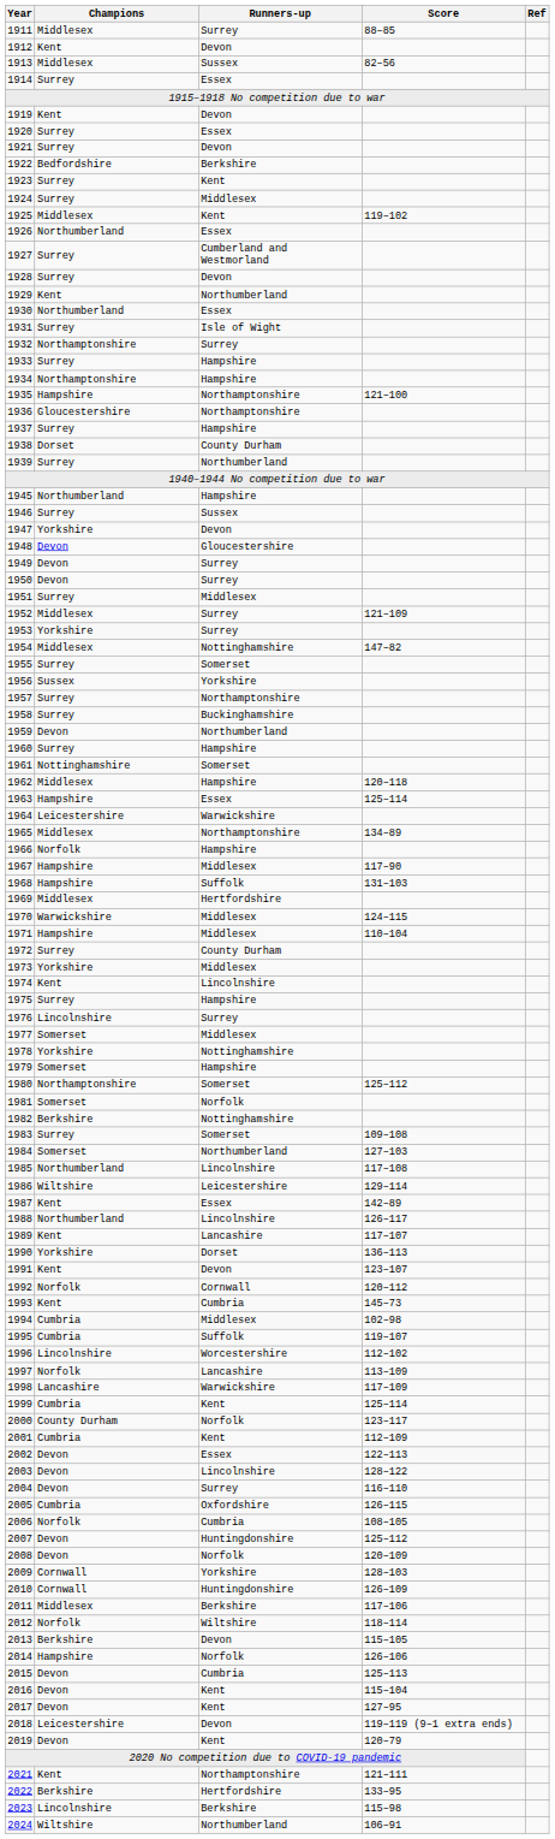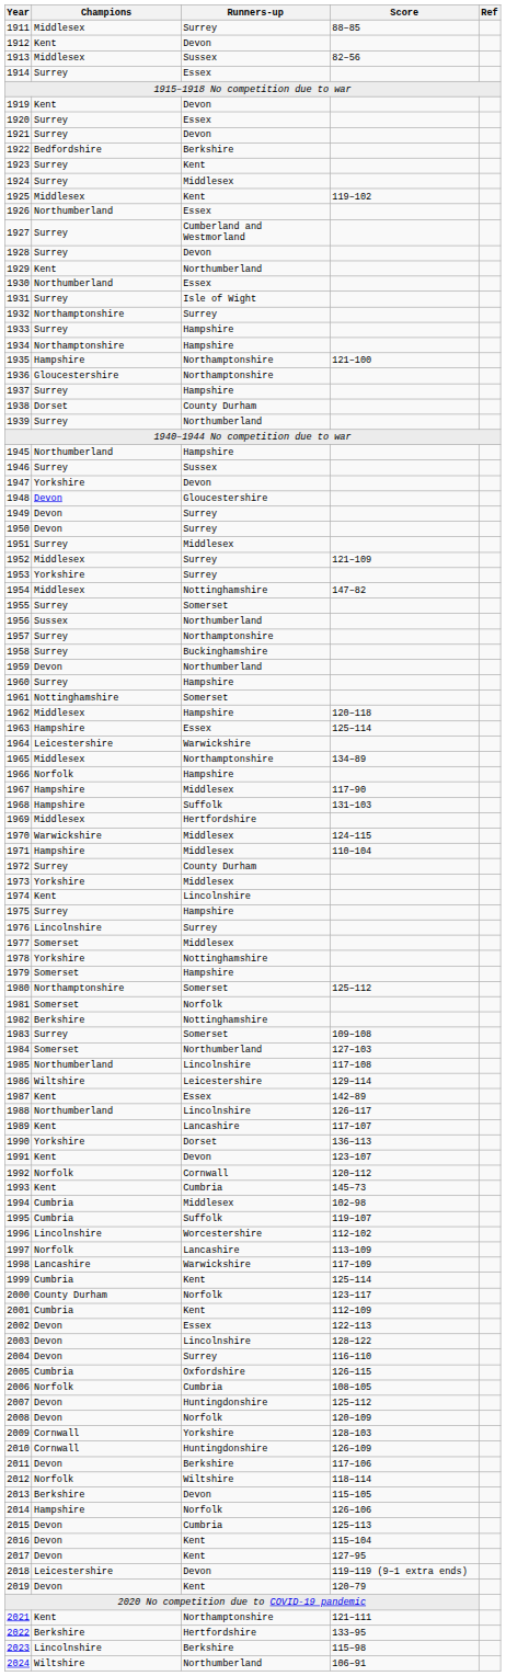 <table class="wikitable">
 <tr>
 <th width="30">Year</th>
 <th width="200">Champions</th>
 <th width="200">Runners-up</th>
 <th width="200">Score</th>
 <th width="20">Ref</th>
 </tr>
 <tr>
 <td align=center>1911</td>
 <td>Middlesex</td>
 <td>Surrey</td>
 <td>88–85</td>
 <td></td>
 </tr>
 <tr>
 <td align=center>1912</td>
 <td>Kent</td>
 <td>Devon</td>
 <td></td>
 <td></td>
 </tr>
 <tr>
 <td align=center>1913</td>
 <td>Middlesex</td>
 <td>Sussex</td>
 <td>82–56</td>
 <td></td>
 </tr>
 <tr>
 <td align=center>1914</td>
 <td>Surrey</td>
 <td>Essex</td>
 <td></td>
 <td></td>
 </tr>
 <tr align=center>
 <td colspan=5 bgcolor="ececec"><em>1915–1918 No competition due to war</em></td>
 </tr>
 <tr>
 <td align=center>1919</td>
 <td>Kent</td>
 <td>Devon</td>
 <td></td>
 <td></td>
 </tr>
 <tr>
 <td align=center>1920</td>
 <td>Surrey</td>
 <td>Essex</td>
 <td></td>
 <td></td>
 </tr>
 <tr>
 <td align=center>1921</td>
 <td>Surrey</td>
 <td>Devon</td>
 <td></td>
 <td></td>
 </tr>
 <tr>
 <td align=center>1922</td>
 <td>Bedfordshire</td>
 <td>Berkshire</td>
 <td></td>
 <td></td>
 </tr>
 <tr>
 <td align=center>1923</td>
 <td>Surrey</td>
 <td>Kent</td>
 <td></td>
 <td></td>
 </tr>
 <tr>
 <td align=center>1924</td>
 <td>Surrey</td>
 <td>Middlesex</td>
 <td></td>
 <td></td>
 </tr>
 <tr>
 <td align=center>1925</td>
 <td>Middlesex</td>
 <td>Kent</td>
 <td>119–102</td>
 <td></td>
 </tr>
 <tr>
 <td align=center>1926</td>
 <td>Northumberland</td>
 <td>Essex</td>
 <td></td>
 <td></td>
 </tr>
 <tr>
 <td align=center>1927</td>
 <td>Surrey</td>
 <td>Cumberland and Westmorland</td>
 <td></td>
 <td></td>
 </tr>
 <tr>
 <td align=center>1928</td>
 <td>Surrey</td>
 <td>Devon</td>
 <td></td>
 <td></td>
 </tr>
 <tr>
 <td align=center>1929</td>
 <td>Kent</td>
 <td>Northumberland</td>
 <td></td>
 <td></td>
 </tr>
 <tr>
 <td align=center>1930</td>
 <td>Northumberland</td>
 <td>Essex</td>
 <td></td>
 <td></td>
 </tr>
 <tr>
 <td align=center>1931</td>
 <td>Surrey</td>
 <td>Isle of Wight</td>
 <td></td>
 <td></td>
 </tr>
 <tr>
 <td align=center>1932</td>
 <td>Northamptonshire</td>
 <td>Surrey</td>
 <td></td>
 <td></td>
 </tr>
 <tr>
 <td align=center>1933</td>
 <td>Surrey</td>
 <td>Hampshire</td>
 <td></td>
 <td></td>
 </tr>
 <tr>
 <td align=center>1934</td>
 <td>Northamptonshire</td>
 <td>Hampshire</td>
 <td></td>
 <td></td>
 </tr>
 <tr>
 <td align=center>1935</td>
 <td>Hampshire</td>
 <td>Northamptonshire</td>
 <td>121–100</td>
 <td></td>
 </tr>
 <tr>
 <td align=center>1936</td>
 <td>Gloucestershire</td>
 <td>Northamptonshire</td>
 <td></td>
 <td></td>
 </tr>
 <tr>
 <td align=center>1937</td>
 <td>Surrey</td>
 <td>Hampshire</td>
 <td></td>
 <td></td>
 </tr>
 <tr>
 <td align=center>1938</td>
 <td>Dorset</td>
 <td>County Durham</td>
 <td></td>
 <td></td>
 </tr>
 <tr>
 <td align=center>1939</td>
 <td>Surrey</td>
 <td>Northumberland</td>
 <td></td>
 <td></td>
 </tr>
 <tr align=center>
 <td colspan=45 bgcolor="ececec"><em>1940–1944 No competition due to war</em></td>
 </tr>
 <tr>
 <td align=center>1945</td>
 <td>Northumberland</td>
 <td>Hampshire</td>
 <td></td>
 <td></td>
 </tr>
 <tr>
 <td align=center>1946</td>
 <td>Surrey</td>
 <td>Sussex</td>
 <td></td>
 <td></td>
 </tr>
 <tr>
 <td align=center>1947</td>
 <td>Yorkshire</td>
 <td>Devon</td>
 <td></td>
 <td></td>
 </tr>
 <tr>
 <td align=center>1948</td>
 <td><a href='#'>Devon</a></td>
 <td>Gloucestershire</td>
 <td></td>
 <td></td>
 </tr>
 <tr>
 <td align=center>1949</td>
 <td>Devon</td>
 <td>Surrey</td>
 <td></td>
 <td></td>
 </tr>
 <tr>
 <td align=center>1950</td>
 <td>Devon</td>
 <td>Surrey</td>
 <td></td>
 <td></td>
 </tr>
 <tr>
 <td align=center>1951</td>
 <td>Surrey</td>
 <td>Middlesex</td>
 <td></td>
 <td></td>
 </tr>
 <tr>
 <td align=center>1952</td>
 <td>Middlesex</td>
 <td>Surrey</td>
 <td>121–109</td>
 <td></td>
 </tr>
 <tr>
 <td align=center>1953</td>
 <td>Yorkshire</td>
 <td>Surrey</td>
 <td></td>
 <td></td>
 </tr>
 <tr>
 <td align=center>1954</td>
 <td>Middlesex</td>
 <td>Nottinghamshire</td>
 <td>147–82</td>
 <td></td>
 </tr>
 <tr>
 <td align=center>1955</td>
 <td>Surrey</td>
 <td>Somerset</td>
 <td></td>
 <td></td>
 </tr>
 <tr>
 <td align=center>1956</td>
 <td>Sussex</td>
-<td>Yorkshire</td>
+<td>Northumberland</td>
 <td></td>
 <td></td>
 </tr>
 <tr>
 <td align=center>1957</td>
 <td>Surrey</td>
 <td>Northamptonshire</td>
 <td></td>
 <td></td>
 </tr>
 <tr>
 <td align=center>1958</td>
 <td>Surrey</td>
 <td>Buckinghamshire</td>
 <td></td>
 <td></td>
 </tr>
 <tr>
 <td align=center>1959</td>
 <td>Devon</td>
 <td>Northumberland</td>
 <td></td>
 <td></td>
 </tr>
 <tr>
 <td align=center>1960</td>
 <td>Surrey</td>
 <td>Hampshire</td>
 <td></td>
 <td></td>
 </tr>
 <tr>
 <td align=center>1961</td>
 <td>Nottinghamshire</td>
 <td>Somerset</td>
 <td></td>
 <td></td>
 </tr>
 <tr>
 <td align=center>1962</td>
 <td>Middlesex</td>
 <td>Hampshire</td>
 <td>120–118</td>
 <td></td>
 </tr>
 <tr>
 <td align=center>1963</td>
 <td>Hampshire</td>
 <td>Essex</td>
 <td>125–114</td>
 <td></td>
 </tr>
 <tr>
 <td align=center>1964</td>
 <td>Leicestershire</td>
 <td>Warwickshire</td>
 <td></td>
 <td></td>
 </tr>
 <tr>
 <td align=center>1965</td>
 <td>Middlesex</td>
 <td>Northamptonshire</td>
 <td>134–89</td>
 <td></td>
 </tr>
 <tr>
 <td align=center>1966</td>
 <td>Norfolk</td>
 <td>Hampshire</td>
 <td></td>
 <td></td>
 </tr>
 <tr>
 <td align=center>1967</td>
 <td>Hampshire</td>
 <td>Middlesex</td>
 <td>117–90</td>
 <td></td>
 </tr>
 <tr>
 <td align=center>1968</td>
 <td>Hampshire</td>
 <td>Suffolk</td>
 <td>131–103</td>
 <td></td>
 </tr>
 <tr>
 <td align=center>1969</td>
 <td>Middlesex</td>
 <td>Hertfordshire</td>
 <td></td>
 <td></td>
 </tr>
 <tr>
 <td align=center>1970</td>
 <td>Warwickshire</td>
 <td>Middlesex</td>
 <td>124–115</td>
 <td></td>
 </tr>
 <tr>
 <td align=center>1971</td>
 <td>Hampshire</td>
 <td>Middlesex</td>
 <td>110–104</td>
 <td></td>
 </tr>
 <tr>
 <td align=center>1972</td>
 <td>Surrey</td>
 <td>County Durham</td>
 <td></td>
 <td></td>
 </tr>
 <tr>
 <td align=center>1973</td>
 <td>Yorkshire</td>
 <td>Middlesex</td>
 <td></td>
 <td></td>
 </tr>
 <tr>
 <td align=center>1974</td>
 <td>Kent</td>
 <td>Lincolnshire</td>
 <td></td>
 <td></td>
 </tr>
 <tr>
 <td align=center>1975</td>
 <td>Surrey</td>
 <td>Hampshire</td>
 <td></td>
 <td></td>
 </tr>
 <tr>
 <td align=center>1976</td>
 <td>Lincolnshire</td>
 <td>Surrey</td>
 <td></td>
 <td></td>
 </tr>
 <tr>
 <td align=center>1977</td>
 <td>Somerset</td>
 <td>Middlesex</td>
 <td></td>
 <td></td>
 </tr>
 <tr>
 <td align=center>1978</td>
 <td>Yorkshire</td>
 <td>Nottinghamshire</td>
 <td></td>
 <td></td>
 </tr>
 <tr>
 <td align=center>1979</td>
 <td>Somerset</td>
 <td>Hampshire</td>
 <td></td>
 <td></td>
 </tr>
 <tr>
 <td align=center>1980</td>
 <td>Northamptonshire</td>
 <td>Somerset</td>
 <td>125–112</td>
 <td></td>
 </tr>
 <tr>
 <td align=center>1981</td>
 <td>Somerset</td>
 <td>Norfolk</td>
 <td></td>
 <td></td>
 </tr>
 <tr>
 <td align=center>1982</td>
 <td>Berkshire</td>
 <td>Nottinghamshire</td>
 <td></td>
 <td></td>
 </tr>
 <tr>
 <td align=center>1983</td>
 <td>Surrey</td>
 <td>Somerset</td>
 <td>109–108</td>
 <td></td>
 </tr>
 <tr>
 <td align=center>1984</td>
 <td>Somerset</td>
 <td>Northumberland</td>
 <td>127–103</td>
 <td></td>
 </tr>
 <tr>
 <td align=center>1985</td>
 <td>Northumberland</td>
 <td>Lincolnshire</td>
 <td>117–108</td>
 <td></td>
 </tr>
 <tr>
 <td align=center>1986</td>
 <td>Wiltshire</td>
 <td>Leicestershire</td>
 <td>129–114</td>
 <td></td>
 </tr>
 <tr>
 <td align=center>1987</td>
 <td>Kent</td>
 <td>Essex</td>
 <td>142–89</td>
 <td></td>
 </tr>
 <tr>
 <td align=center>1988</td>
 <td>Northumberland</td>
 <td>Lincolnshire</td>
 <td>126–117</td>
 <td></td>
 </tr>
 <tr>
 <td align=center>1989</td>
 <td>Kent</td>
 <td>Lancashire</td>
 <td>117–107</td>
 <td></td>
 </tr>
 <tr>
 <td align=center>1990</td>
 <td>Yorkshire</td>
 <td>Dorset</td>
 <td>136–113</td>
 <td></td>
 </tr>
 <tr>
 <td align=center>1991</td>
 <td>Kent</td>
 <td>Devon</td>
 <td>123–107</td>
 <td></td>
 </tr>
 <tr>
 <td align=center>1992</td>
 <td>Norfolk</td>
 <td>Cornwall</td>
 <td>120–112</td>
 <td></td>
 </tr>
 <tr>
 <td align=center>1993</td>
 <td>Kent</td>
 <td>Cumbria</td>
 <td>145–73</td>
 <td></td>
 </tr>
 <tr>
 <td align=center>1994</td>
 <td>Cumbria</td>
 <td>Middlesex</td>
 <td>102–98</td>
 <td></td>
 </tr>
 <tr>
 <td align=center>1995</td>
 <td>Cumbria</td>
 <td>Suffolk</td>
 <td>119–107</td>
 <td></td>
 </tr>
 <tr>
 <td align=center>1996</td>
 <td>Lincolnshire</td>
 <td>Worcestershire</td>
 <td>112–102</td>
 <td></td>
 </tr>
 <tr>
 <td align=center>1997</td>
 <td>Norfolk</td>
 <td>Lancashire</td>
 <td>113–109</td>
 <td></td>
 </tr>
 <tr>
 <td align=center>1998</td>
 <td>Lancashire</td>
 <td>Warwickshire</td>
 <td>117–109</td>
 <td></td>
 </tr>
 <tr>
 <td align=center>1999</td>
 <td>Cumbria</td>
 <td>Kent</td>
 <td>125–114</td>
 <td></td>
 </tr>
 <tr>
 <td align=center>2000</td>
 <td>County Durham</td>
 <td>Norfolk</td>
 <td>123–117</td>
 <td></td>
 </tr>
 <tr>
 <td align=center>2001</td>
 <td>Cumbria</td>
 <td>Kent</td>
 <td>112–109</td>
 <td></td>
 </tr>
 <tr>
 <td align=center>2002</td>
 <td>Devon</td>
 <td>Essex</td>
 <td>122–113</td>
 <td></td>
 </tr>
 <tr>
 <td align=center>2003</td>
 <td>Devon</td>
 <td>Lincolnshire</td>
 <td>128–122</td>
 <td></td>
 </tr>
 <tr>
 <td align=center>2004</td>
 <td>Devon</td>
 <td>Surrey</td>
 <td>116–110</td>
 <td></td>
 </tr>
 <tr>
 <td align=center>2005</td>
 <td>Cumbria</td>
 <td>Oxfordshire</td>
 <td>126–115</td>
 <td></td>
 </tr>
 <tr>
 <td align=center>2006</td>
 <td>Norfolk</td>
 <td>Cumbria</td>
 <td>108–105</td>
 <td></td>
 </tr>
 <tr>
 <td align=center>2007</td>
 <td>Devon</td>
 <td>Huntingdonshire</td>
 <td>125–112</td>
 <td></td>
 </tr>
 <tr>
 <td align=center>2008</td>
 <td>Devon</td>
 <td>Norfolk</td>
 <td>120–109</td>
 <td></td>
 </tr>
 <tr>
 <td align=center>2009</td>
 <td>Cornwall</td>
 <td>Yorkshire</td>
 <td>128–103</td>
 <td></td>
 </tr>
 <tr>
 <td align=center>2010</td>
 <td>Cornwall</td>
 <td>Huntingdonshire</td>
 <td>126–109</td>
 <td></td>
 </tr>
 <tr>
 <td align=center>2011</td>
-<td>Middlesex</td>
+<td>Devon</td>
 <td>Berkshire</td>
 <td>117–106</td>
 <td></td>
 </tr>
 <tr>
 <td align=center>2012</td>
 <td>Norfolk</td>
 <td>Wiltshire</td>
 <td>118–114</td>
 <td></td>
 </tr>
 <tr>
 <td align=center>2013</td>
 <td>Berkshire</td>
 <td>Devon</td>
 <td>115–105</td>
 <td></td>
 </tr>
 <tr>
 <td align=center>2014</td>
 <td>Hampshire</td>
 <td>Norfolk</td>
 <td>126–106</td>
 <td></td>
 </tr>
 <tr>
 <td align=center>2015</td>
 <td>Devon</td>
 <td>Cumbria</td>
 <td>125–113</td>
 <td></td>
 </tr>
 <tr>
 <td align=center>2016</td>
 <td>Devon</td>
 <td>Kent</td>
 <td>115–104</td>
 <td></td>
 </tr>
 <tr>
 <td align=center>2017</td>
 <td>Devon</td>
 <td>Kent</td>
 <td>127–95</td>
 <td></td>
 </tr>
 <tr>
 <td align=center>2018</td>
 <td>Leicestershire</td>
 <td>Devon</td>
 <td>119–119 (9–1 extra ends)</td>
 <td></td>
 </tr>
 <tr>
 <td align=center>2019</td>
 <td>Devon</td>
 <td>Kent</td>
 <td>120–79</td>
 <td></td>
 </tr>
 <tr align=center>
 <td colspan=4 bgcolor="ececec"><em>2020 No competition due to <a href='#'>COVID-19 pandemic</a></em></td>
 <td align=left></td>
 </tr>
 <tr>
 <td align=center><a href='#'>2021</a></td>
 <td>Kent</td>
 <td>Northamptonshire</td>
 <td>121–111</td>
 <td></td>
 </tr>
 <tr>
 <td align=center><a href='#'>2022</a></td>
 <td>Berkshire</td>
 <td>Hertfordshire</td>
 <td>133–95</td>
 <td></td>
 </tr>
 <tr>
 <td align=center><a href='#'>2023</a></td>
 <td>Lincolnshire</td>
 <td>Berkshire</td>
 <td>115–98</td>
 <td></td>
 </tr>
 <tr>
 <td align=center><a href='#'>2024</a></td>
 <td>Wiltshire</td>
 <td>Northumberland</td>
 <td>106–91</td>
 <td></td>
 </tr>
 </table>
